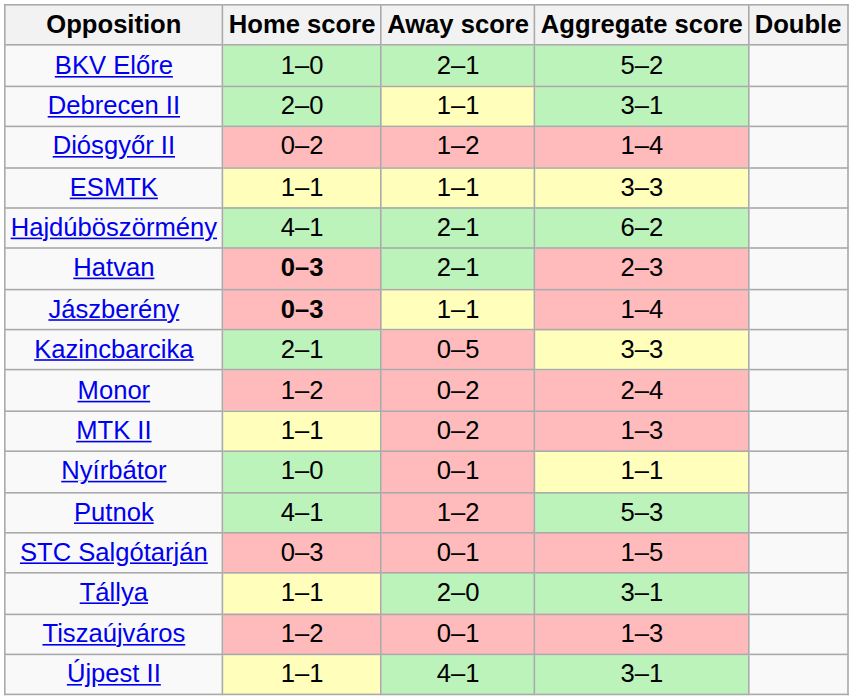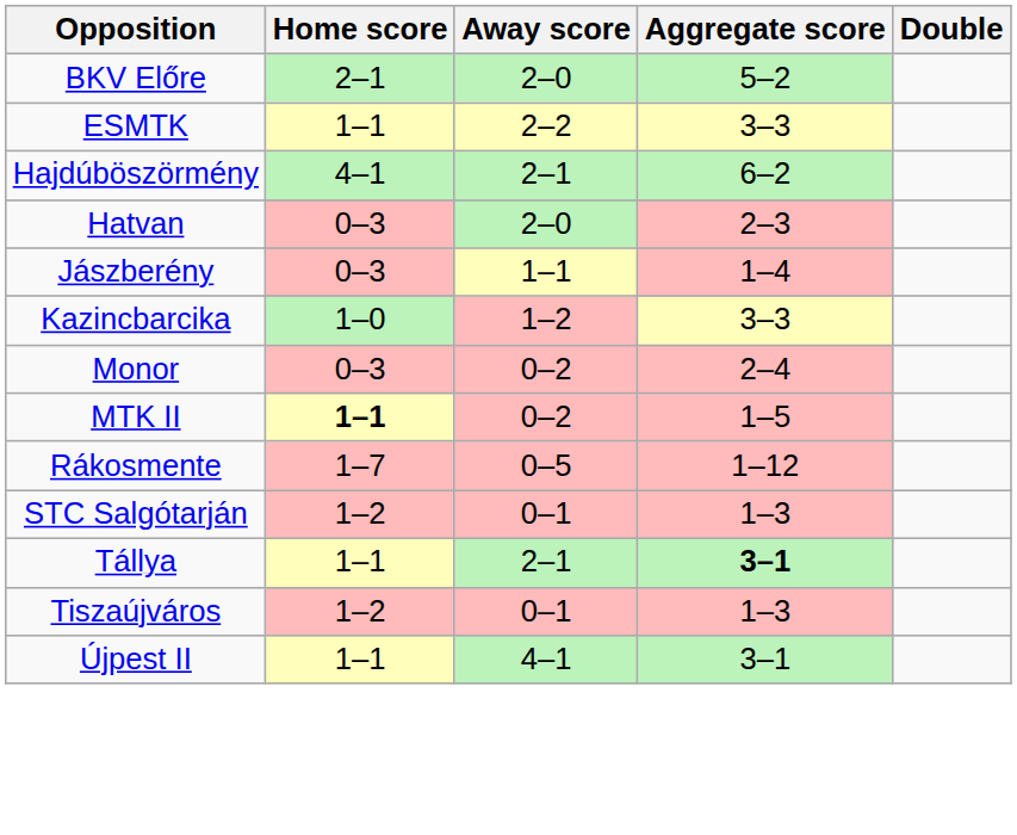 <table class="wikitable" style="text-align: center;">
 <tr>
 <th>Opposition</th>
 <th>Home score</th>
 <th>Away score</th>
 <th>Aggregate score</th>
 <th>Double</th>
 </tr>
 <tr>
 <td><a href='#'>BKV Előre</a></td>
-<td style="background:#bbf3bb;">1–0</td>
 <td style="background:#bbf3bb;">2–1</td>
+<td style="background:#bbf3bb;">2–0</td>
 <td style="background:#bbf3bb;">5–2</td>
-<td></td>
-</tr>
-<tr>
-<td><a href='#'>Debrecen II</a></td>
-<td style="background:#bbf3bb;">2–0</td>
-<td style="background:#ffffbb;">1–1</td>
-<td style="background:#bbf3bb;">3–1</td>
-<td></td>
-</tr>
-<tr>
-<td><a href='#'>Diósgyőr II</a></td>
-<td style="background:#ffbbbb;">0–2</td>
-<td style="background:#ffbbbb;">1–2</td>
-<td style="background:#ffbbbb;">1–4</td>
 <td></td>
 </tr>
 <tr>
 <td><a href='#'>ESMTK</a></td>
 <td style="background:#ffffbb;">1–1</td>
-<td style="background:#ffffbb;">1–1</td>
+<td style="background:#ffffbb;">2–2</td>
 <td style="background:#ffffbb;">3–3</td>
 <td></td>
 </tr>
 <tr>
 <td><a href='#'>Hajdúböszörmény</a></td>
 <td style="background:#bbf3bb;">4–1</td>
 <td style="background:#bbf3bb;">2–1</td>
 <td style="background:#bbf3bb;">6–2</td>
 <td></td>
 </tr>
 <tr>
 <td><a href='#'>Hatvan</a></td>
-<td style="background:#ffbbbb;"><strong>0–3</strong></td>
-<td style="background:#bbf3bb;">2–1</td>
+<td style="background:#ffbbbb;">0–3</td>
+<td style="background:#bbf3bb;">2–0</td>
 <td style="background:#ffbbbb;">2–3</td>
 <td></td>
 </tr>
 <tr>
 <td><a href='#'>Jászberény</a></td>
-<td style="background:#ffbbbb;"><strong>0–3</strong></td>
+<td style="background:#ffbbbb;">0–3</td>
 <td style="background:#ffffbb;">1–1</td>
 <td style="background:#ffbbbb;">1–4</td>
 <td></td>
 </tr>
 <tr>
 <td><a href='#'>Kazincbarcika</a></td>
-<td style="background:#bbf3bb;">2–1</td>
-<td style="background:#ffbbbb;">0–5</td>
+<td style="background:#bbf3bb;">1–0</td>
+<td style="background:#ffbbbb;">1–2</td>
 <td style="background:#ffffbb;">3–3</td>
 <td></td>
 </tr>
 <tr>
 <td><a href='#'>Monor</a></td>
-<td style="background:#ffbbbb;">1–2</td>
+<td style="background:#ffbbbb;">0–3</td>
 <td style="background:#ffbbbb;">0–2</td>
 <td style="background:#ffbbbb;">2–4</td>
 <td></td>
 </tr>
 <tr>
 <td><a href='#'>MTK II</a></td>
-<td style="background:#ffffbb;">1–1</td>
+<td style="background:#ffffbb;"><strong>1–1</strong></td>
 <td style="background:#ffbbbb;">0–2</td>
-<td style="background:#ffbbbb;">1–3</td>
+<td style="background:#ffbbbb;">1–5</td>
 <td></td>
 </tr>
 <tr>
-<td><a href='#'>Nyírbátor</a></td>
-<td style="background:#bbf3bb;">1–0</td>
-<td style="background:#ffbbbb;">0–1</td>
-<td style="background:#ffffbb;">1–1</td>
-<td></td>
-</tr>
-<tr>
-<td><a href='#'>Putnok</a></td>
-<td style="background:#bbf3bb;">4–1</td>
-<td style="background:#ffbbbb;">1–2</td>
-<td style="background:#bbf3bb;">5–3</td>
+<td><a href='#'>Rákosmente</a></td>
+<td style="background:#ffbbbb;">1–7</td>
+<td style="background:#ffbbbb;">0–5</td>
+<td style="background:#ffbbbb;">1–12</td>
 <td></td>
 </tr>
 <tr>
 <td><a href='#'>STC Salgótarján</a></td>
-<td style="background:#ffbbbb;">0–3</td>
+<td style="background:#ffbbbb;">1–2</td>
 <td style="background:#ffbbbb;">0–1</td>
-<td style="background:#ffbbbb;">1–5</td>
+<td style="background:#ffbbbb;">1–3</td>
 <td></td>
 </tr>
 <tr>
 <td><a href='#'>Tállya</a></td>
 <td style="background:#ffffbb;">1–1</td>
-<td style="background:#bbf3bb;">2–0</td>
-<td style="background:#bbf3bb;">3–1</td>
+<td style="background:#bbf3bb;">2–1</td>
+<td style="background:#bbf3bb;"><strong>3–1</strong></td>
 <td></td>
 </tr>
 <tr>
 <td><a href='#'>Tiszaújváros</a></td>
 <td style="background:#ffbbbb;">1–2</td>
 <td style="background:#ffbbbb;">0–1</td>
 <td style="background:#ffbbbb;">1–3</td>
 <td></td>
 </tr>
 <tr>
 <td><a href='#'>Újpest II</a></td>
 <td style="background:#ffffbb;">1–1</td>
 <td style="background:#bbf3bb;">4–1</td>
 <td style="background:#bbf3bb;">3–1</td>
 <td></td>
 </tr>
 </table>
